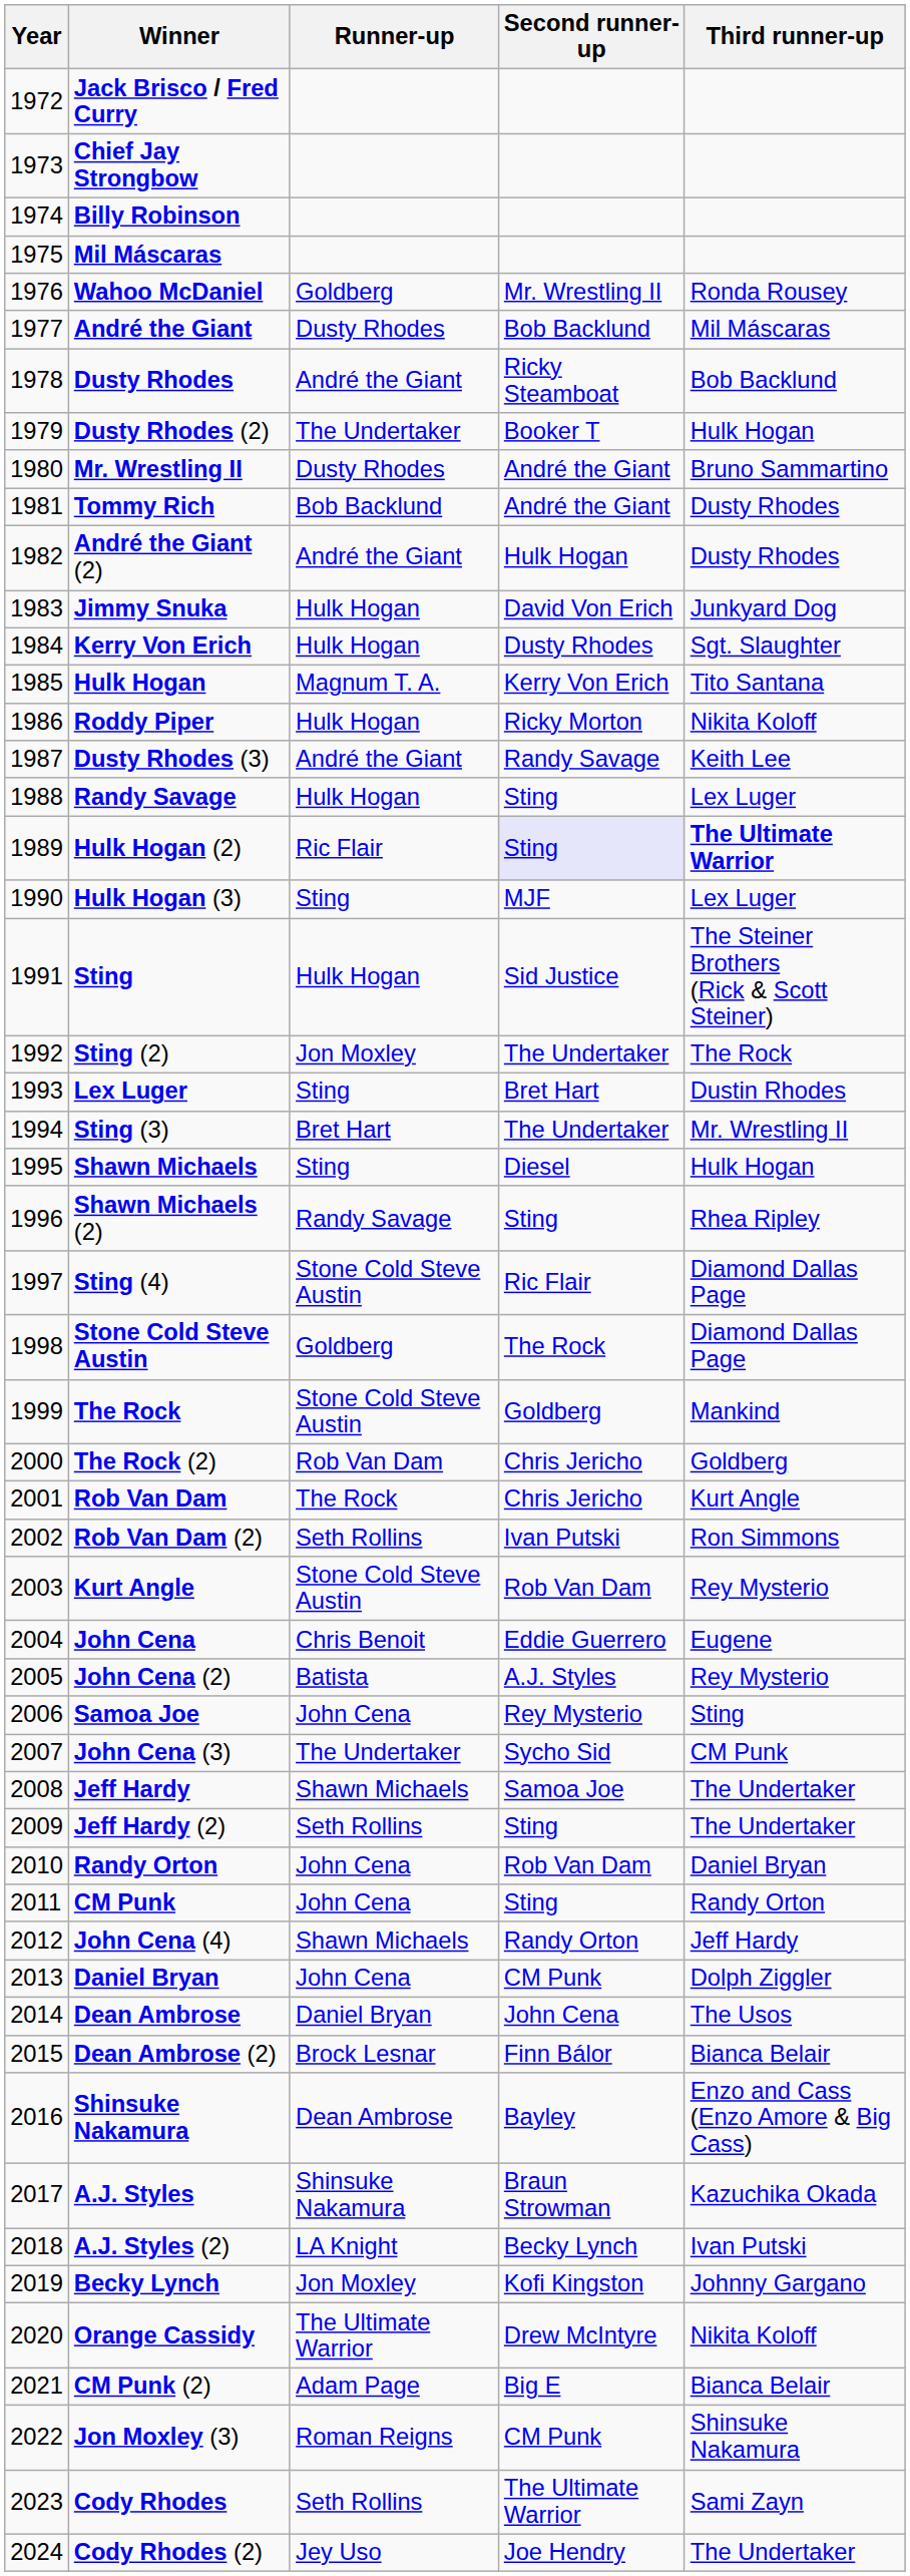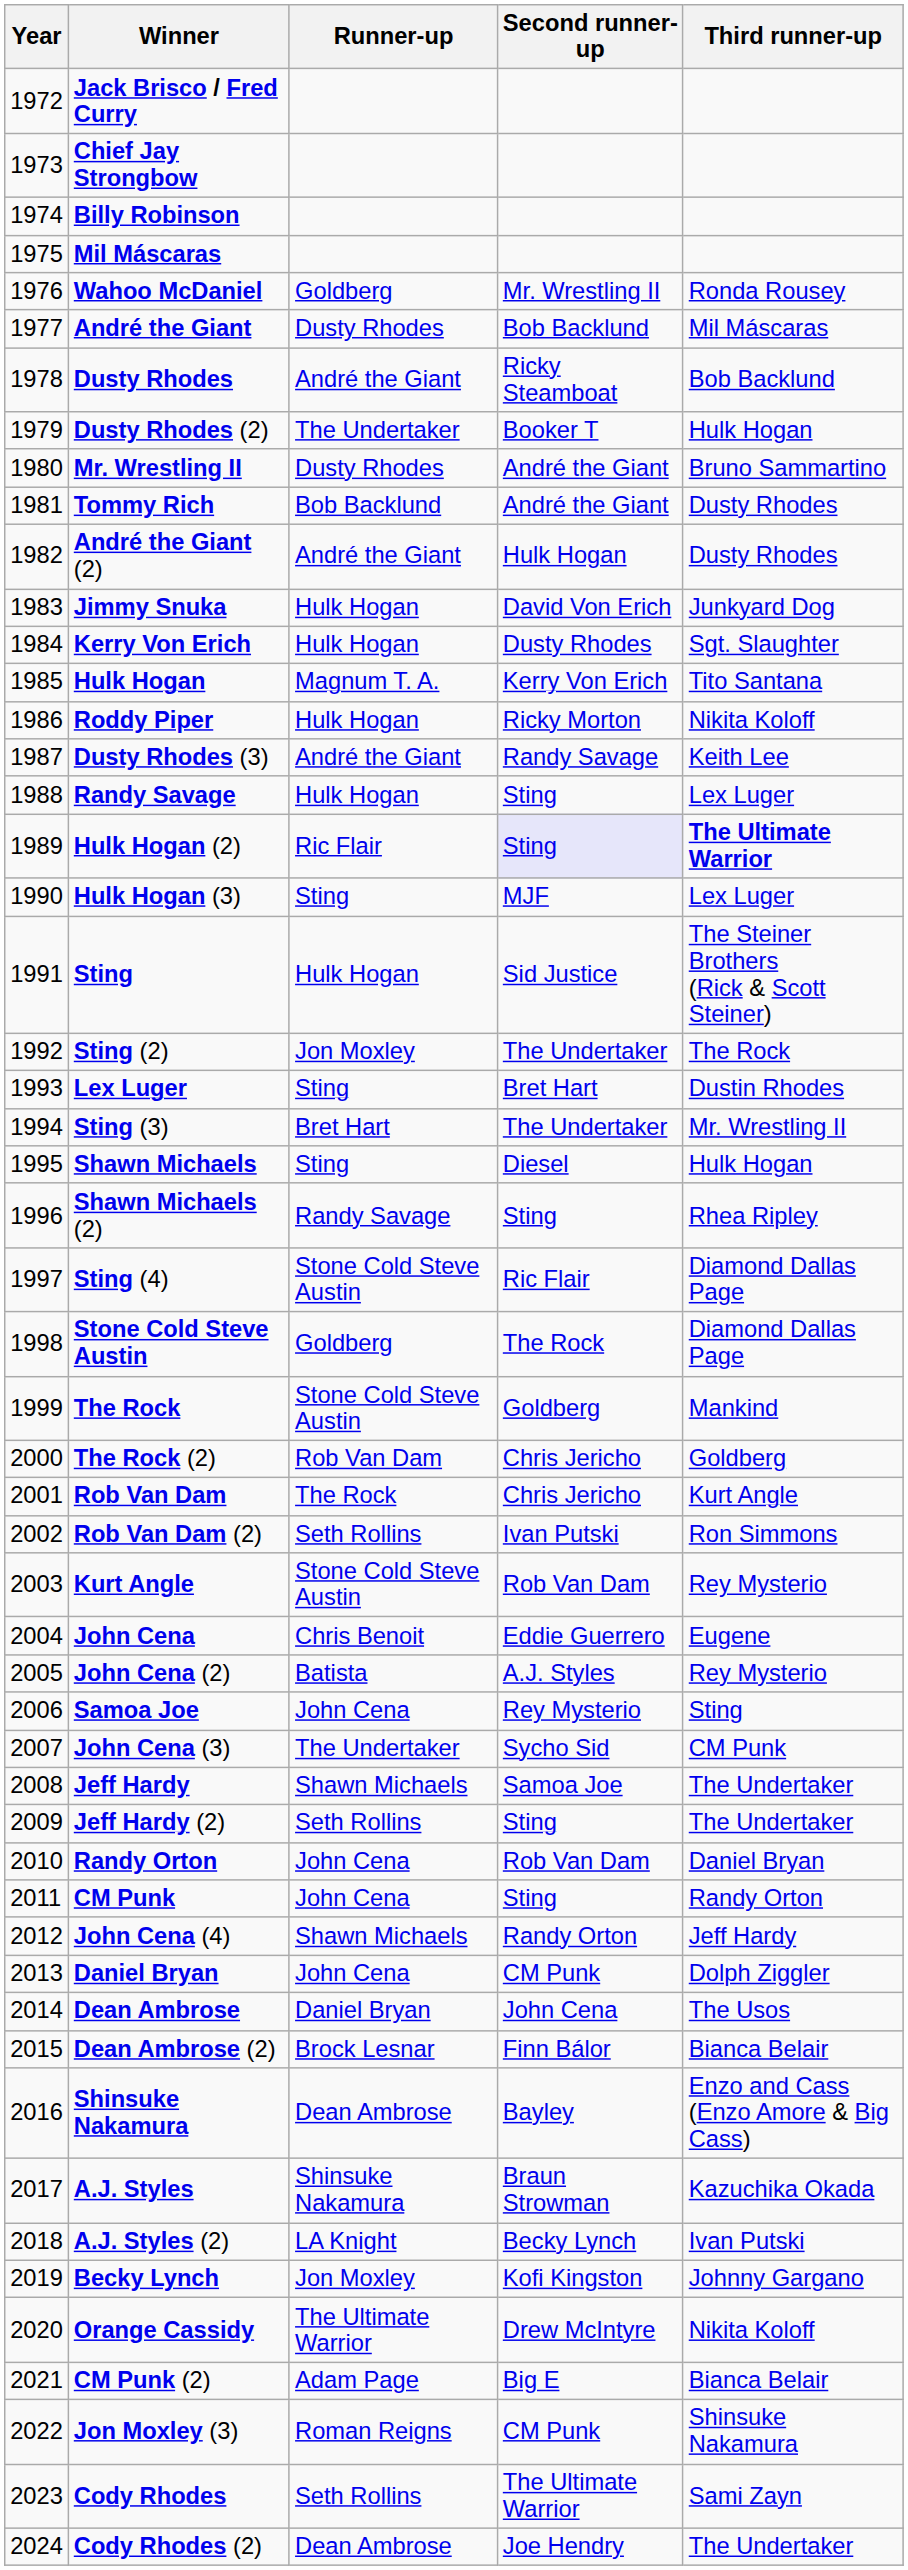 <table class="wikitable">
 <tr>
 <th>Year</th>
 <th>Winner</th>
 <th>Runner-up</th>
 <th>Second runner-up</th>
 <th>Third runner-up</th>
 </tr>
 <tr>
 <td>1972</td>
 <td><strong><a href='#'>Jack Brisco</a> / <a href='#'>Fred Curry</a></strong></td>
 <td></td>
 <td></td>
 <td></td>
 </tr>
 <tr>
 <td>1973</td>
 <td><strong><a href='#'>Chief Jay Strongbow</a></strong></td>
 <td></td>
 <td></td>
 <td></td>
 </tr>
 <tr>
 <td>1974</td>
 <td><strong><a href='#'>Billy Robinson</a></strong></td>
 <td></td>
 <td></td>
 <td></td>
 </tr>
 <tr>
 <td>1975</td>
 <td><strong><a href='#'>Mil Máscaras</a></strong></td>
 <td></td>
 <td></td>
 <td></td>
 </tr>
 <tr>
 <td>1976</td>
 <td><strong><a href='#'>Wahoo McDaniel</a></strong></td>
 <td><a href='#'>Goldberg</a></td>
 <td><a href='#'>Mr. Wrestling II</a></td>
 <td><a href='#'>Ronda Rousey</a></td>
 </tr>
 <tr>
 <td>1977</td>
 <td><strong><a href='#'>André the Giant</a></strong></td>
 <td><a href='#'>Dusty Rhodes</a></td>
 <td><a href='#'>Bob Backlund</a></td>
 <td><a href='#'>Mil Máscaras</a></td>
 </tr>
 <tr>
 <td>1978</td>
 <td><strong><a href='#'>Dusty Rhodes</a></strong></td>
 <td><a href='#'>André the Giant</a></td>
 <td><a href='#'>Ricky Steamboat</a></td>
 <td><a href='#'>Bob Backlund</a></td>
 </tr>
 <tr>
 <td>1979</td>
 <td><strong><a href='#'>Dusty Rhodes</a></strong> (2)</td>
 <td><a href='#'>The Undertaker</a></td>
 <td><a href='#'>Booker T</a></td>
 <td><a href='#'>Hulk Hogan</a></td>
 </tr>
 <tr>
 <td>1980</td>
 <td><strong><a href='#'>Mr. Wrestling II</a></strong></td>
 <td><a href='#'>Dusty Rhodes</a></td>
 <td><a href='#'>André the Giant</a></td>
 <td><a href='#'>Bruno Sammartino</a></td>
 </tr>
 <tr>
 <td>1981</td>
 <td><strong><a href='#'>Tommy Rich</a></strong></td>
 <td><a href='#'>Bob Backlund</a></td>
 <td><a href='#'>André the Giant</a></td>
 <td><a href='#'>Dusty Rhodes</a></td>
 </tr>
 <tr>
 <td>1982</td>
 <td><strong><a href='#'>André the Giant</a></strong> (2)</td>
 <td><a href='#'>André the Giant</a></td>
 <td><a href='#'>Hulk Hogan</a></td>
 <td><a href='#'>Dusty Rhodes</a></td>
 </tr>
 <tr>
 <td>1983</td>
 <td><strong><a href='#'>Jimmy Snuka</a></strong></td>
 <td><a href='#'>Hulk Hogan</a></td>
 <td><a href='#'>David Von Erich</a></td>
 <td><a href='#'>Junkyard Dog</a></td>
 </tr>
 <tr>
 <td>1984</td>
 <td><strong><a href='#'>Kerry Von Erich</a></strong></td>
 <td><a href='#'>Hulk Hogan</a></td>
 <td><a href='#'>Dusty Rhodes</a></td>
 <td><a href='#'>Sgt. Slaughter</a></td>
 </tr>
 <tr>
 <td>1985</td>
 <td><strong><a href='#'>Hulk Hogan</a></strong></td>
 <td><a href='#'>Magnum T. A.</a></td>
 <td><a href='#'>Kerry Von Erich</a></td>
 <td><a href='#'>Tito Santana</a></td>
 </tr>
 <tr>
 <td>1986</td>
 <td><strong><a href='#'>Roddy Piper</a></strong></td>
 <td><a href='#'>Hulk Hogan</a></td>
 <td><a href='#'>Ricky Morton</a></td>
 <td><a href='#'>Nikita Koloff</a></td>
 </tr>
 <tr>
 <td>1987</td>
 <td><strong><a href='#'>Dusty Rhodes</a></strong> (3)</td>
 <td><a href='#'>André the Giant</a></td>
 <td><a href='#'>Randy Savage</a></td>
 <td><a href='#'>Keith Lee</a></td>
 </tr>
 <tr>
 <td>1988</td>
 <td><strong><a href='#'>Randy Savage</a></strong></td>
 <td><a href='#'>Hulk Hogan</a></td>
 <td><a href='#'>Sting</a></td>
 <td><a href='#'>Lex Luger</a></td>
 </tr>
 <tr>
 <td>1989</td>
 <td><strong><a href='#'>Hulk Hogan</a></strong> (2)</td>
 <td><a href='#'>Ric Flair</a></td>
 <td style="background: lavender;"><a href='#'>Sting</a></td>
 <td><strong><a href='#'>The Ultimate Warrior</a></strong></td>
 </tr>
 <tr>
 <td>1990</td>
 <td><strong><a href='#'>Hulk Hogan</a></strong> (3)</td>
 <td><a href='#'>Sting</a></td>
 <td><a href='#'>MJF</a></td>
 <td><a href='#'>Lex Luger</a></td>
 </tr>
 <tr>
 <td>1991</td>
 <td><strong><a href='#'>Sting</a></strong></td>
 <td><a href='#'>Hulk Hogan</a></td>
 <td><a href='#'>Sid Justice</a></td>
 <td><a href='#'>The Steiner Brothers</a><br>(<a href='#'>Rick</a> & <a href='#'>Scott Steiner</a>)</td>
 </tr>
 <tr>
 <td>1992</td>
 <td><strong><a href='#'>Sting</a></strong> (2)</td>
 <td><a href='#'>Jon Moxley</a></td>
 <td><a href='#'>The Undertaker</a></td>
 <td><a href='#'>The Rock</a></td>
 </tr>
 <tr>
 <td>1993</td>
 <td><strong><a href='#'>Lex Luger</a></strong></td>
 <td><a href='#'>Sting</a></td>
 <td><a href='#'>Bret Hart</a></td>
 <td><a href='#'>Dustin Rhodes</a></td>
 </tr>
 <tr>
 <td>1994</td>
 <td><strong><a href='#'>Sting</a></strong> (3)</td>
 <td><a href='#'>Bret Hart</a></td>
 <td><a href='#'>The Undertaker</a></td>
 <td><a href='#'>Mr. Wrestling II</a></td>
 </tr>
 <tr>
 <td>1995</td>
 <td><strong><a href='#'>Shawn Michaels</a></strong></td>
 <td><a href='#'>Sting</a></td>
 <td><a href='#'>Diesel</a></td>
 <td><a href='#'>Hulk Hogan</a></td>
 </tr>
 <tr>
 <td>1996</td>
 <td><strong><a href='#'>Shawn Michaels</a></strong> (2)</td>
 <td><a href='#'>Randy Savage</a></td>
 <td><a href='#'>Sting</a></td>
 <td><a href='#'>Rhea Ripley</a></td>
 </tr>
 <tr>
 <td>1997</td>
 <td><strong><a href='#'>Sting</a></strong> (4)</td>
 <td><a href='#'>Stone Cold Steve Austin</a></td>
 <td><a href='#'>Ric Flair</a></td>
 <td><a href='#'>Diamond Dallas Page</a></td>
 </tr>
 <tr>
 <td>1998</td>
 <td><strong><a href='#'>Stone Cold Steve Austin</a></strong></td>
 <td><a href='#'>Goldberg</a></td>
 <td><a href='#'>The Rock</a></td>
 <td><a href='#'>Diamond Dallas Page</a></td>
 </tr>
 <tr>
 <td>1999</td>
 <td><strong><a href='#'>The Rock</a></strong></td>
 <td><a href='#'>Stone Cold Steve Austin</a></td>
 <td><a href='#'>Goldberg</a></td>
 <td><a href='#'>Mankind</a></td>
 </tr>
 <tr>
 <td>2000</td>
 <td><strong><a href='#'>The Rock</a></strong> (2)</td>
 <td><a href='#'>Rob Van Dam</a></td>
 <td><a href='#'>Chris Jericho</a></td>
 <td><a href='#'>Goldberg</a></td>
 </tr>
 <tr>
 <td>2001</td>
 <td><strong><a href='#'>Rob Van Dam</a></strong></td>
 <td><a href='#'>The Rock</a></td>
 <td><a href='#'>Chris Jericho</a></td>
 <td><a href='#'>Kurt Angle</a></td>
 </tr>
 <tr>
 <td>2002</td>
 <td><strong><a href='#'>Rob Van Dam</a></strong> (2)</td>
 <td><a href='#'>Seth Rollins</a></td>
 <td><a href='#'>Ivan Putski</a></td>
 <td><a href='#'>Ron Simmons</a></td>
 </tr>
 <tr>
 <td>2003</td>
 <td><strong><a href='#'>Kurt Angle</a></strong></td>
 <td><a href='#'>Stone Cold Steve Austin</a></td>
 <td><a href='#'>Rob Van Dam</a></td>
 <td><a href='#'>Rey Mysterio</a></td>
 </tr>
 <tr>
 <td>2004</td>
 <td><strong><a href='#'>John Cena</a></strong></td>
 <td><a href='#'>Chris Benoit</a></td>
 <td><a href='#'>Eddie Guerrero</a></td>
 <td><a href='#'>Eugene</a></td>
 </tr>
 <tr>
 <td>2005</td>
 <td><strong><a href='#'>John Cena</a></strong> (2)</td>
 <td><a href='#'>Batista</a></td>
 <td><a href='#'>A.J. Styles</a></td>
 <td><a href='#'>Rey Mysterio</a></td>
 </tr>
 <tr>
 <td>2006</td>
 <td><strong><a href='#'>Samoa Joe</a></strong></td>
 <td><a href='#'>John Cena</a></td>
 <td><a href='#'>Rey Mysterio</a></td>
 <td><a href='#'>Sting</a></td>
 </tr>
 <tr>
 <td>2007</td>
 <td><strong><a href='#'>John Cena</a></strong> (3)</td>
 <td><a href='#'>The Undertaker</a></td>
 <td><a href='#'>Sycho Sid</a></td>
 <td><a href='#'>CM Punk</a></td>
 </tr>
 <tr>
 <td>2008</td>
 <td><strong><a href='#'>Jeff Hardy</a></strong></td>
 <td><a href='#'>Shawn Michaels</a></td>
 <td><a href='#'>Samoa Joe</a></td>
 <td><a href='#'>The Undertaker</a></td>
 </tr>
 <tr>
 <td>2009</td>
 <td><strong><a href='#'>Jeff Hardy</a></strong> (2)</td>
 <td><a href='#'>Seth Rollins</a></td>
 <td><a href='#'>Sting</a></td>
 <td><a href='#'>The Undertaker</a></td>
 </tr>
 <tr>
 <td>2010</td>
 <td><strong><a href='#'>Randy Orton</a></strong></td>
 <td><a href='#'>John Cena</a></td>
 <td><a href='#'>Rob Van Dam</a></td>
 <td><a href='#'>Daniel Bryan</a></td>
 </tr>
 <tr>
 <td>2011</td>
 <td><strong><a href='#'>CM Punk</a></strong></td>
 <td><a href='#'>John Cena</a></td>
 <td><a href='#'>Sting</a></td>
 <td><a href='#'>Randy Orton</a></td>
 </tr>
 <tr>
 <td>2012</td>
 <td><strong><a href='#'>John Cena</a></strong> (4)</td>
 <td><a href='#'>Shawn Michaels</a></td>
 <td><a href='#'>Randy Orton</a></td>
 <td><a href='#'>Jeff Hardy</a></td>
 </tr>
 <tr>
 <td>2013</td>
 <td><strong><a href='#'>Daniel Bryan</a></strong></td>
 <td><a href='#'>John Cena</a></td>
 <td><a href='#'>CM Punk</a></td>
 <td><a href='#'>Dolph Ziggler</a></td>
 </tr>
 <tr>
 <td>2014</td>
 <td><strong><a href='#'>Dean Ambrose</a></strong></td>
 <td><a href='#'>Daniel Bryan</a></td>
 <td><a href='#'>John Cena</a></td>
 <td><a href='#'>The Usos</a></td>
 </tr>
 <tr>
 <td>2015</td>
 <td><strong><a href='#'>Dean Ambrose</a></strong> (2)</td>
 <td><a href='#'>Brock Lesnar</a></td>
 <td><a href='#'>Finn Bálor</a></td>
 <td><a href='#'>Bianca Belair</a></td>
 </tr>
 <tr>
 <td>2016</td>
 <td><strong><a href='#'>Shinsuke Nakamura</a></strong></td>
 <td><a href='#'>Dean Ambrose</a></td>
 <td><a href='#'>Bayley</a></td>
 <td><a href='#'>Enzo and Cass</a><br>(<a href='#'>Enzo Amore</a> & <a href='#'>Big Cass</a>)</td>
 </tr>
 <tr>
 <td>2017</td>
 <td><strong><a href='#'>A.J. Styles</a></strong></td>
 <td><a href='#'>Shinsuke Nakamura</a></td>
 <td><a href='#'>Braun Strowman</a></td>
 <td><a href='#'>Kazuchika Okada</a></td>
 </tr>
 <tr>
 <td>2018</td>
 <td><strong><a href='#'>A.J. Styles</a></strong> (2)</td>
 <td><a href='#'>LA Knight</a></td>
 <td><a href='#'>Becky Lynch</a></td>
 <td><a href='#'>Ivan Putski</a></td>
 </tr>
 <tr>
 <td>2019</td>
 <td><strong><a href='#'>Becky Lynch</a></strong></td>
 <td><a href='#'>Jon Moxley</a></td>
 <td><a href='#'>Kofi Kingston</a></td>
 <td><a href='#'>Johnny Gargano</a></td>
 </tr>
 <tr>
 <td>2020</td>
 <td><strong><a href='#'>Orange Cassidy</a></strong></td>
 <td><a href='#'>The Ultimate Warrior</a></td>
 <td><a href='#'>Drew McIntyre</a></td>
 <td><a href='#'>Nikita Koloff</a></td>
 </tr>
 <tr>
 <td>2021</td>
 <td><strong><a href='#'>CM Punk</a></strong> (2)</td>
 <td><a href='#'>Adam Page</a></td>
 <td><a href='#'>Big E</a></td>
 <td><a href='#'>Bianca Belair</a></td>
 </tr>
 <tr>
 <td>2022</td>
 <td><strong><a href='#'>Jon Moxley</a></strong> (3)</td>
 <td><a href='#'>Roman Reigns</a></td>
 <td><a href='#'>CM Punk</a></td>
 <td><a href='#'>Shinsuke Nakamura</a></td>
 </tr>
 <tr>
 <td>2023</td>
 <td><strong><a href='#'>Cody Rhodes</a></strong></td>
 <td><a href='#'>Seth Rollins</a></td>
 <td><a href='#'>The Ultimate Warrior</a></td>
 <td><a href='#'>Sami Zayn</a></td>
 </tr>
 <tr>
 <td>2024</td>
 <td><strong><a href='#'>Cody Rhodes</a></strong> (2)</td>
-<td><a href='#'>Jey Uso</a></td>
+<td><a href='#'>Dean Ambrose</a></td>
 <td><a href='#'>Joe Hendry</a></td>
 <td><a href='#'>The Undertaker</a></td>
 </tr>
 </table>
